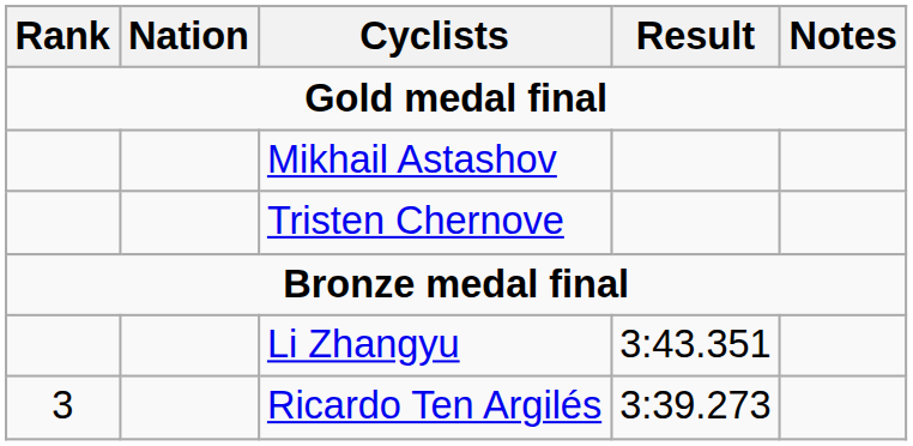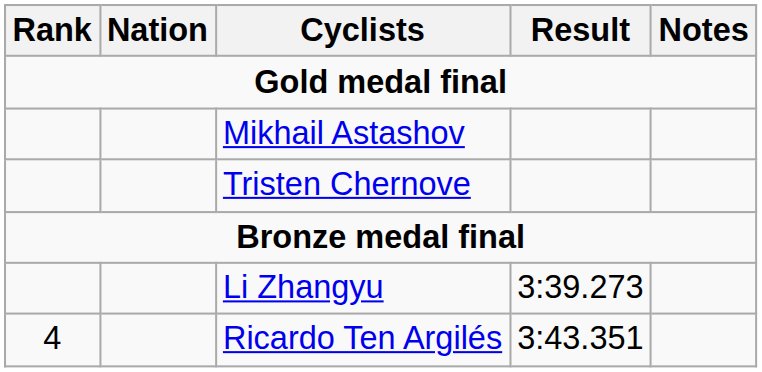 <table class="wikitable sortable" style="text-align:center;">
 <tr>
 <th>Rank</th>
 <th>Nation</th>
 <th class="unsortable">Cyclists</th>
 <th>Result</th>
 <th class="unsortable">Notes</th>
 </tr>
 <tr>
 <td colspan=5><strong>Gold medal final</strong></td>
 </tr>
 <tr>
 <td></td>
 <td align=left></td>
 <td align=left><a href='#'>Mikhail Astashov</a></td>
 <td></td>
 <td></td>
 </tr>
 <tr>
 <td></td>
 <td align=left></td>
 <td align=left><a href='#'>Tristen Chernove</a></td>
 <td></td>
 <td></td>
 </tr>
 <tr>
 <td colspan=5><strong>Bronze medal final</strong></td>
 </tr>
 <tr>
 <td></td>
 <td align=left></td>
 <td align=left><a href='#'>Li Zhangyu</a></td>
+<td>3:39.273</td>
+<td></td>
+</tr>
+<tr>
+<td>4</td>
+<td align=left></td>
+<td align=left><a href='#'>Ricardo Ten Argilés</a></td>
 <td>3:43.351</td>
 <td></td>
 </tr>
-<tr>
-<td>3</td>
-<td align=left></td>
-<td align=left><a href='#'>Ricardo Ten Argilés</a></td>
-<td>3:39.273</td>
-<td></td>
-</tr>
 </table>
